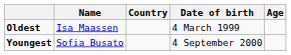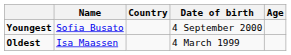 <table class="wikitable">
 <tr>
 <th></th>
 <th><strong>Name</strong></th>
 <th><strong>Country</strong></th>
 <th><strong>Date of birth</strong></th>
 <th><strong>Age</strong></th>
 </tr>
 <tr>
+<td><strong>Youngest</strong></td>
+<td><a href='#'>Sofia Busato</a></td>
+<td></td>
+<td>4 September 2000</td>
+<td></td>
+</tr>
+<tr>
 <td><strong>Oldest</strong></td>
 <td><a href='#'>Isa Maassen</a></td>
 <td></td>
 <td>4 March 1999</td>
 <td></td>
 </tr>
-<tr>
-<td><strong>Youngest</strong></td>
-<td><a href='#'>Sofia Busato</a></td>
-<td></td>
-<td>4 September 2000</td>
-<td></td>
-</tr>
 </table>
